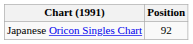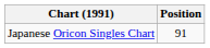 <table class="wikitable">
 <tr>
 <th>Chart (1991)</th>
 <th>Position</th>
 </tr>
 <tr>
 <td>Japanese <a href='#'>Oricon Singles Chart</a></td>
-<td align="center">92</td>
+<td align="center">91</td>
 </tr>
 </table>
